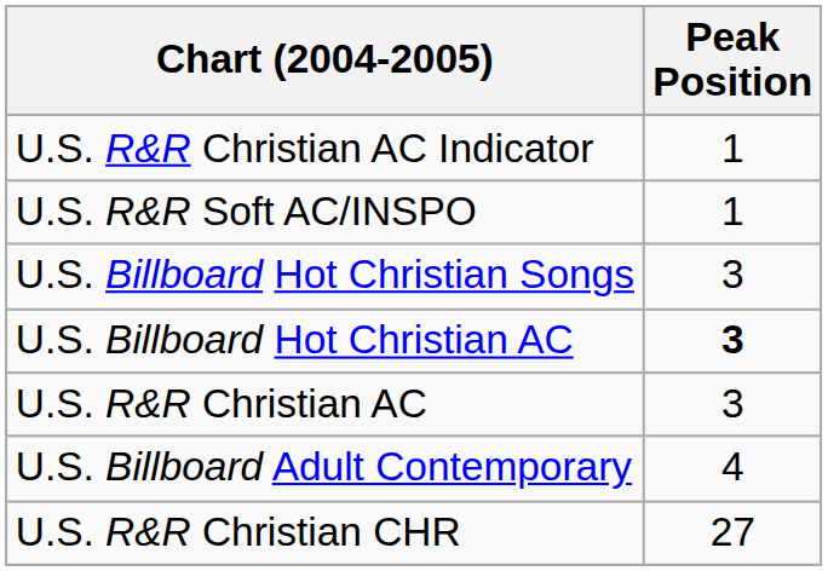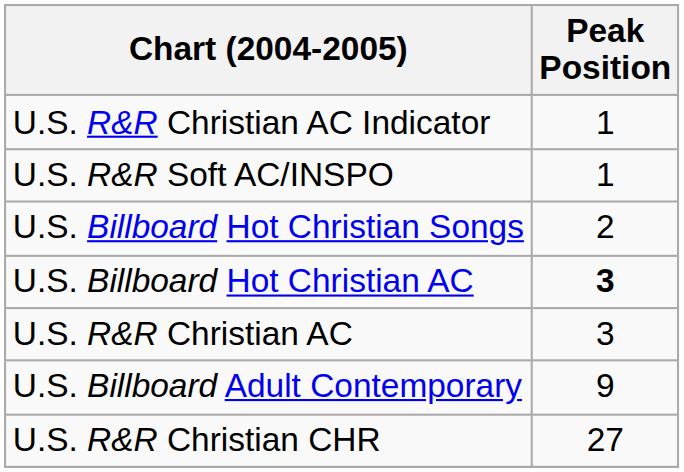 <table class="wikitable sortable">
 <tr>
 <th align="left">Chart (2004-2005)</th>
 <th align="center">Peak<br> Position</th>
 </tr>
 <tr>
 <td align="left">U.S. <em><a href='#'>R&R</a></em> Christian AC Indicator</td>
 <td align="center">1</td>
 </tr>
 <tr>
 <td align="left">U.S. <em>R&R</em> Soft AC/INSPO</td>
 <td align="center">1</td>
 </tr>
 <tr>
 <td align="left">U.S. <em><a href='#'>Billboard</a></em> <a href='#'>Hot Christian Songs</a></td>
-<td align="center">3</td>
+<td align="center">2</td>
 </tr>
 <tr>
 <td align="left">U.S. <em>Billboard</em> <a href='#'>Hot Christian AC</a></td>
 <td align="center"><strong>3</strong></td>
 </tr>
 <tr>
 <td align="left">U.S. <em>R&R</em> Christian AC</td>
 <td align="center">3</td>
 </tr>
 <tr>
 <td align="left">U.S. <em>Billboard</em> <a href='#'>Adult Contemporary</a></td>
-<td align="center">4</td>
+<td align="center">9</td>
 </tr>
 <tr>
 <td align="left">U.S. <em>R&R</em> Christian CHR </td>
 <td align="center">27</td>
 </tr>
 <tr>
 </tr>
 </table>
